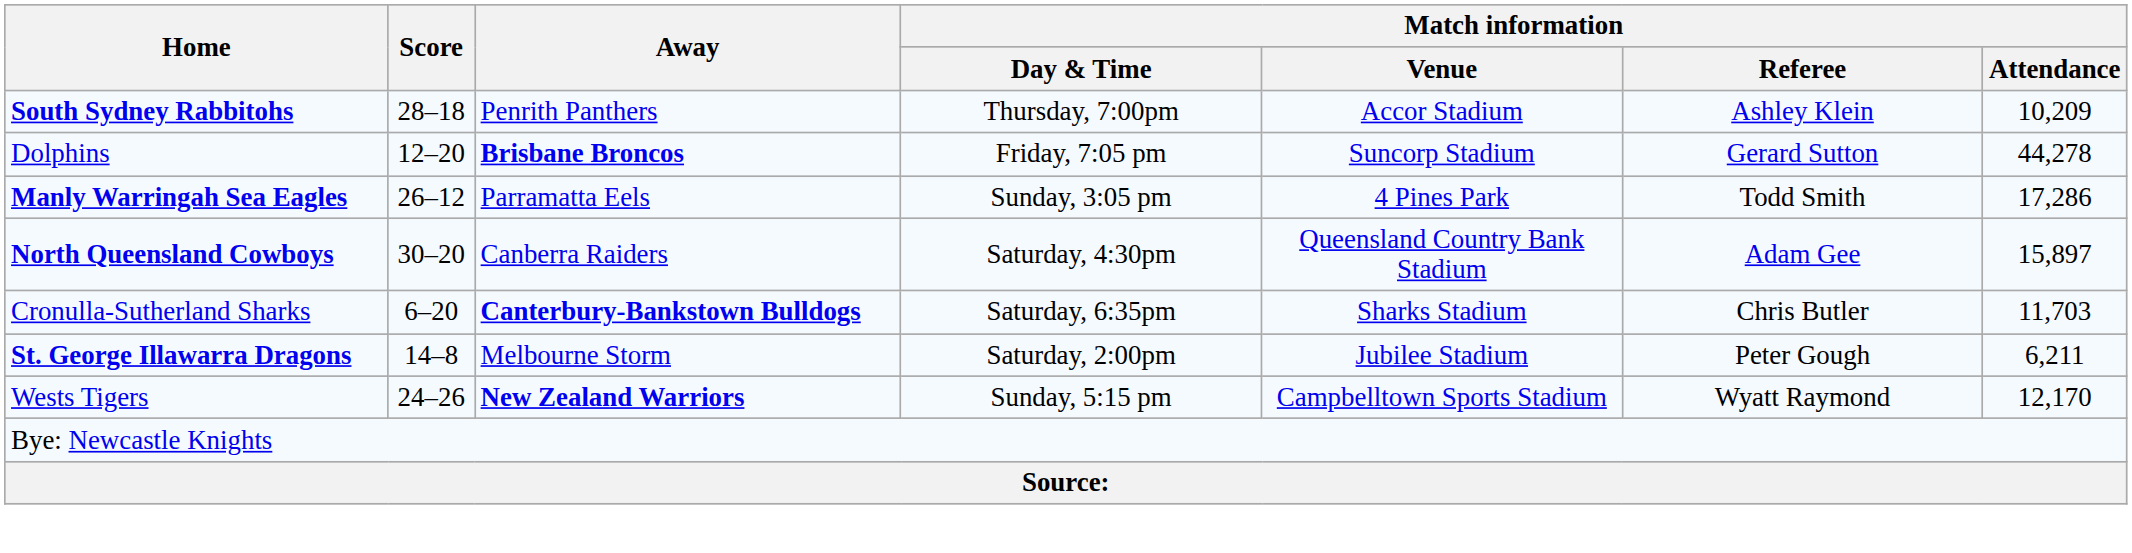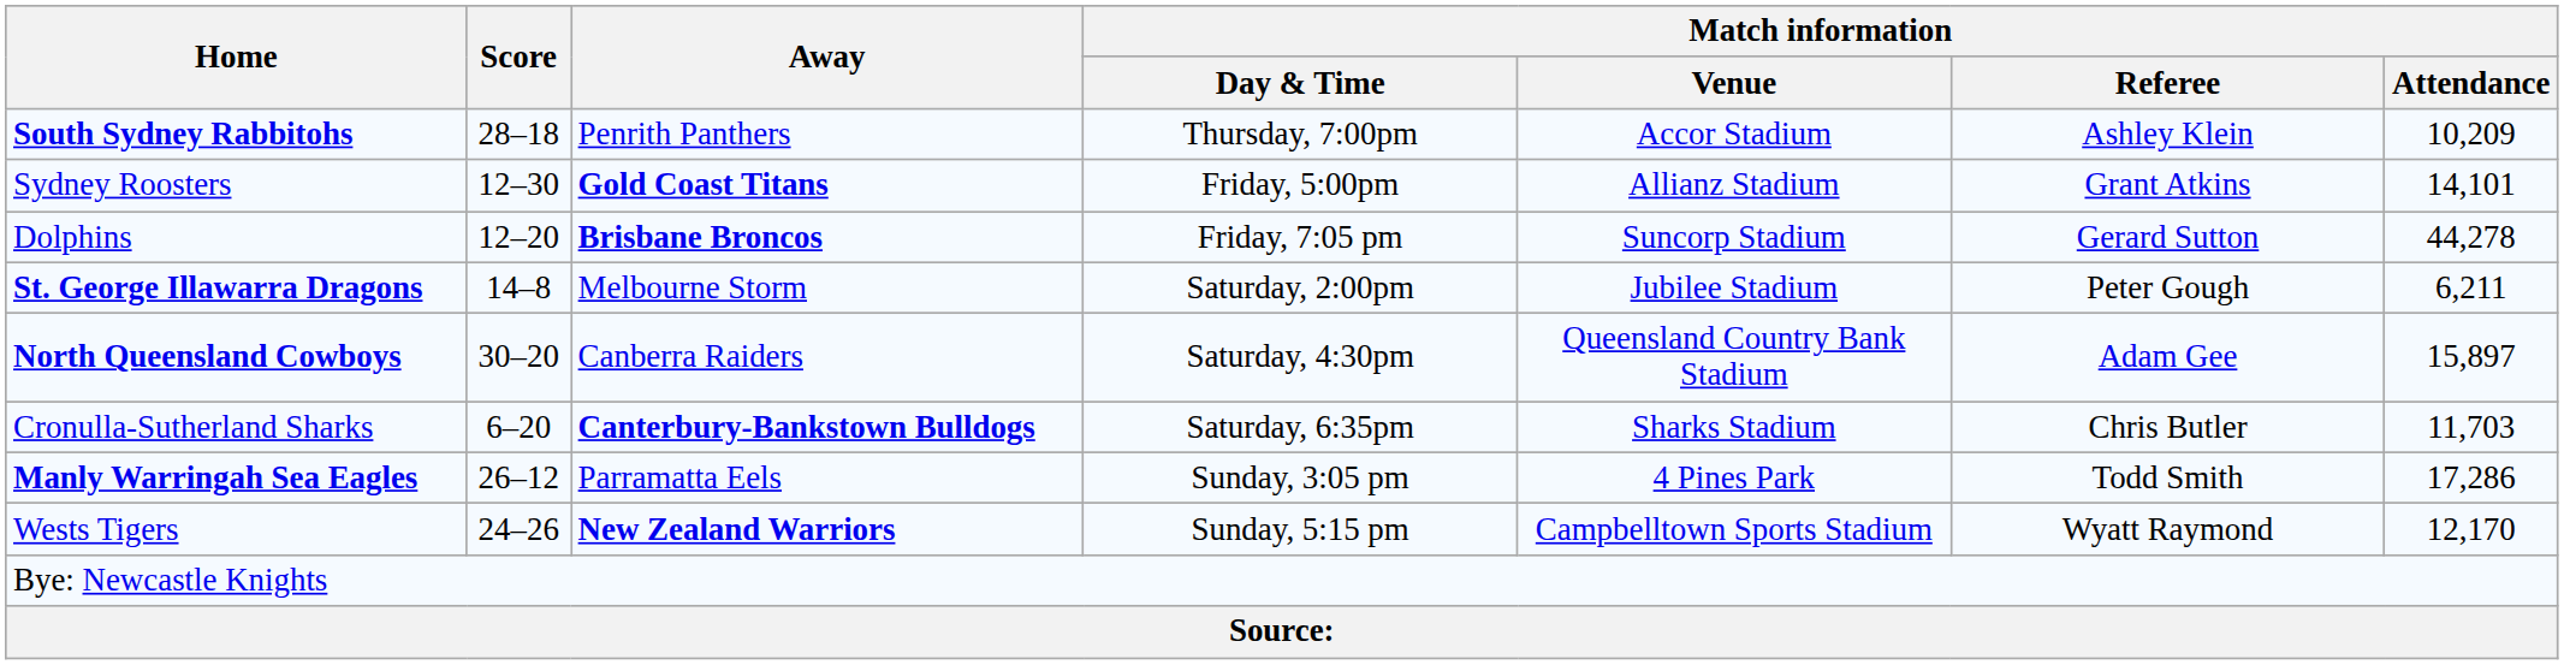 <table class="wikitable" style="border-collapse:collapse; text-align:center; width:100%;">
 <tr style="text-align:center; background:#f5faff;"  style="background:#c1d8ff;">
 <th rowspan="2">Home</th>
 <th rowspan="2">Score</th>
 <th rowspan="2">Away</th>
 <th colspan="4">Match information</th>
 </tr>
 <tr>
 <th width="17%">Day & Time</th>
 <th width="17%">Venue</th>
 <th width="17%">Referee</th>
 <th width="5%">Attendance</th>
 </tr>
 <tr style="text-align:center; background:#f5faff;">
 <td align="left"><strong> <a href='#'>South Sydney Rabbitohs</a></strong></td>
 <td>28–18</td>
 <td align="left"> <a href='#'>Penrith Panthers</a></td>
 <td>Thursday, 7:00pm</td>
 <td><a href='#'>Accor Stadium</a></td>
 <td><a href='#'>Ashley Klein</a></td>
 <td>10,209</td>
 </tr>
 <tr style="text-align:center; background:#f5faff;">
+<td align="left"> <a href='#'>Sydney Roosters</a></td>
+<td>12–30</td>
+<td align="left"><strong> <a href='#'>Gold Coast Titans</a></strong></td>
+<td>Friday, 5:00pm</td>
+<td><a href='#'>Allianz Stadium</a></td>
+<td><a href='#'>Grant Atkins</a></td>
+<td>14,101</td>
+</tr>
+<tr style="text-align:center; background:#f5faff;">
 <td align="left"> <a href='#'>Dolphins</a></td>
 <td>12–20</td>
 <td align="left"><strong> <a href='#'>Brisbane Broncos</a></strong></td>
 <td>Friday, 7:05 pm</td>
 <td><a href='#'>Suncorp Stadium</a></td>
 <td><a href='#'>Gerard Sutton</a></td>
 <td>44,278</td>
 </tr>
 <tr style="text-align:center; background:#f5faff;">
-<td align="left"><strong> <a href='#'>Manly Warringah Sea Eagles</a></strong></td>
-<td>26–12</td>
-<td align="left"> <a href='#'>Parramatta Eels</a></td>
-<td>Sunday, 3:05 pm</td>
-<td><a href='#'>4 Pines Park</a></td>
-<td>Todd Smith</td>
-<td>17,286</td>
+<td align="left"><strong> <a href='#'>St. George Illawarra Dragons</a></strong></td>
+<td>14–8</td>
+<td align="left"> <a href='#'>Melbourne Storm</a></td>
+<td>Saturday, 2:00pm</td>
+<td><a href='#'>Jubilee Stadium</a></td>
+<td>Peter Gough</td>
+<td>6,211</td>
 </tr>
 <tr style="text-align:center; background:#f5faff;">
 <td align="left"><strong> <a href='#'>North Queensland Cowboys</a></strong></td>
 <td>30–20</td>
 <td align="left"> <a href='#'>Canberra Raiders</a></td>
 <td>Saturday, 4:30pm</td>
 <td><a href='#'>Queensland Country Bank Stadium</a></td>
 <td><a href='#'>Adam Gee</a></td>
 <td>15,897</td>
 </tr>
 <tr style="text-align:center; background:#f5faff;">
 <td align="left"> <a href='#'>Cronulla-Sutherland Sharks</a></td>
 <td>6–20</td>
 <td align="left"><strong> <a href='#'>Canterbury-Bankstown Bulldogs</a></strong></td>
 <td>Saturday, 6:35pm</td>
 <td><a href='#'>Sharks Stadium</a></td>
 <td>Chris Butler</td>
 <td>11,703</td>
 </tr>
 <tr style="text-align:center; background:#f5faff;">
-<td align="left"><strong> <a href='#'>St. George Illawarra Dragons</a></strong></td>
-<td>14–8</td>
-<td align="left"> <a href='#'>Melbourne Storm</a></td>
-<td>Saturday, 2:00pm</td>
-<td><a href='#'>Jubilee Stadium</a></td>
-<td>Peter Gough</td>
-<td>6,211</td>
+<td align="left"><strong> <a href='#'>Manly Warringah Sea Eagles</a></strong></td>
+<td>26–12</td>
+<td align="left"> <a href='#'>Parramatta Eels</a></td>
+<td>Sunday, 3:05 pm</td>
+<td><a href='#'>4 Pines Park</a></td>
+<td>Todd Smith</td>
+<td>17,286</td>
 </tr>
 <tr style="text-align:center; background:#f5faff;">
 <td align="left"> <a href='#'>Wests Tigers</a></td>
 <td>24–26</td>
 <td align="left"><strong> <a href='#'>New Zealand Warriors</a></strong></td>
 <td>Sunday, 5:15 pm</td>
 <td><a href='#'>Campbelltown Sports Stadium</a></td>
 <td>Wyatt Raymond</td>
 <td>12,170</td>
 </tr>
 <tr style="text-align:center; background:#f5faff;">
 <td colspan="7" align="left">Bye:  <a href='#'>Newcastle Knights</a></td>
 </tr>
 <tr>
 <th colspan="7" align="left">Source:</th>
 </tr>
 </table>
